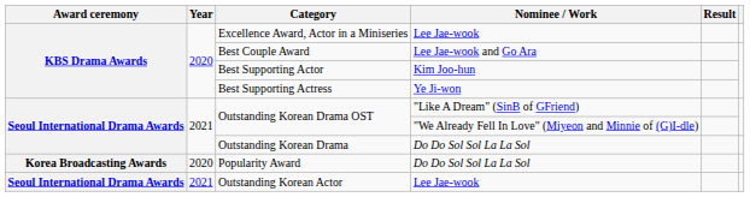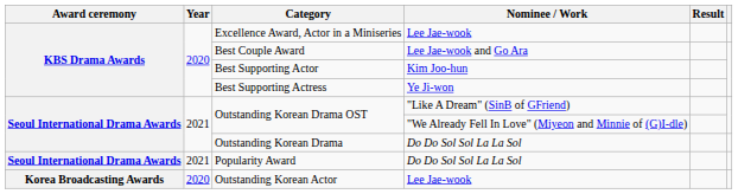 <table class="wikitable plainrowheaders sortable">
 <tr>
 <th scope="col">Award ceremony</th>
 <th scope="col">Year</th>
 <th scope="col">Category</th>
 <th scope="col">Nominee / Work</th>
 <th scope="col">Result</th>
 <th scope="col" class="unsortable"></th>
 </tr>
 <tr>
 <th rowspan="4" scope="row"><a href='#'>KBS Drama Awards</a></th>
 <td rowspan="4" style="text-align:center"><a href='#'>2020</a></td>
 <td>Excellence Award, Actor in a Miniseries</td>
 <td><a href='#'>Lee Jae-wook</a></td>
 <td></td>
 <td style="text-align:center"></td>
 </tr>
 <tr>
 <td>Best Couple Award</td>
 <td><a href='#'>Lee Jae-wook</a> and <a href='#'>Go Ara</a></td>
 <td></td>
 <td rowspan="3" style="text-align:center"></td>
 </tr>
 <tr>
 <td>Best Supporting Actor</td>
 <td><a href='#'>Kim Joo-hun</a></td>
 <td></td>
 </tr>
 <tr>
 <td>Best Supporting Actress</td>
 <td><a href='#'>Ye Ji-won</a></td>
 <td></td>
 </tr>
 <tr>
 <th scope="row" rowspan="3"><a href='#'>Seoul International Drama Awards</a></th>
 <td rowspan="3" style="text-align:center">2021</td>
 <td rowspan="2">Outstanding Korean Drama OST</td>
 <td>"Like A Dream" (<a href='#'>SinB</a> of <a href='#'>GFriend</a>)</td>
 <td></td>
 <td rowspan="2"></td>
 </tr>
 <tr>
 <td>"We Already Fell In Love" (<a href='#'>Miyeon</a> and <a href='#'>Minnie</a> of <a href='#'>(G)I-dle</a>)</td>
 <td></td>
 </tr>
 <tr>
 <td>Outstanding Korean Drama</td>
 <td><em>Do Do Sol Sol La La Sol</em></td>
 <td></td>
 <td style="text-align:center"></td>
 </tr>
 <tr>
-<th scope="row">Korea Broadcasting Awards</th>
-<td style="text-align:center">2020</td>
+<th scope="row"><a href='#'>Seoul International Drama Awards</a></th>
+<td style="text-align:center">2021</td>
 <td>Popularity Award</td>
 <td><em>Do Do Sol Sol La La Sol</em></td>
 <td></td>
 <td style="text-align:center"></td>
 </tr>
 <tr>
-<th scope="row"><a href='#'>Seoul International Drama Awards</a></th>
-<td style="text-align:center"><a href='#'>2021</a></td>
+<th scope="row">Korea Broadcasting Awards</th>
+<td style="text-align:center"><a href='#'>2020</a></td>
 <td>Outstanding Korean Actor</td>
 <td><a href='#'>Lee Jae-wook</a></td>
 <td></td>
 <td style="text-align:center"></td>
 </tr>
 </table>
